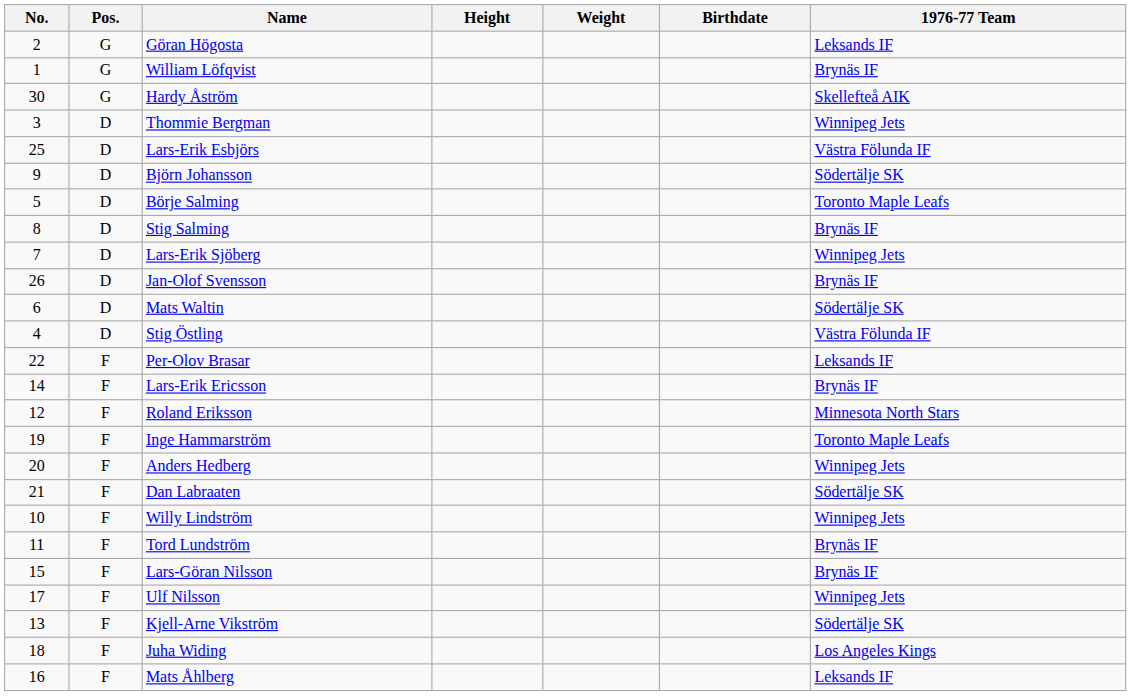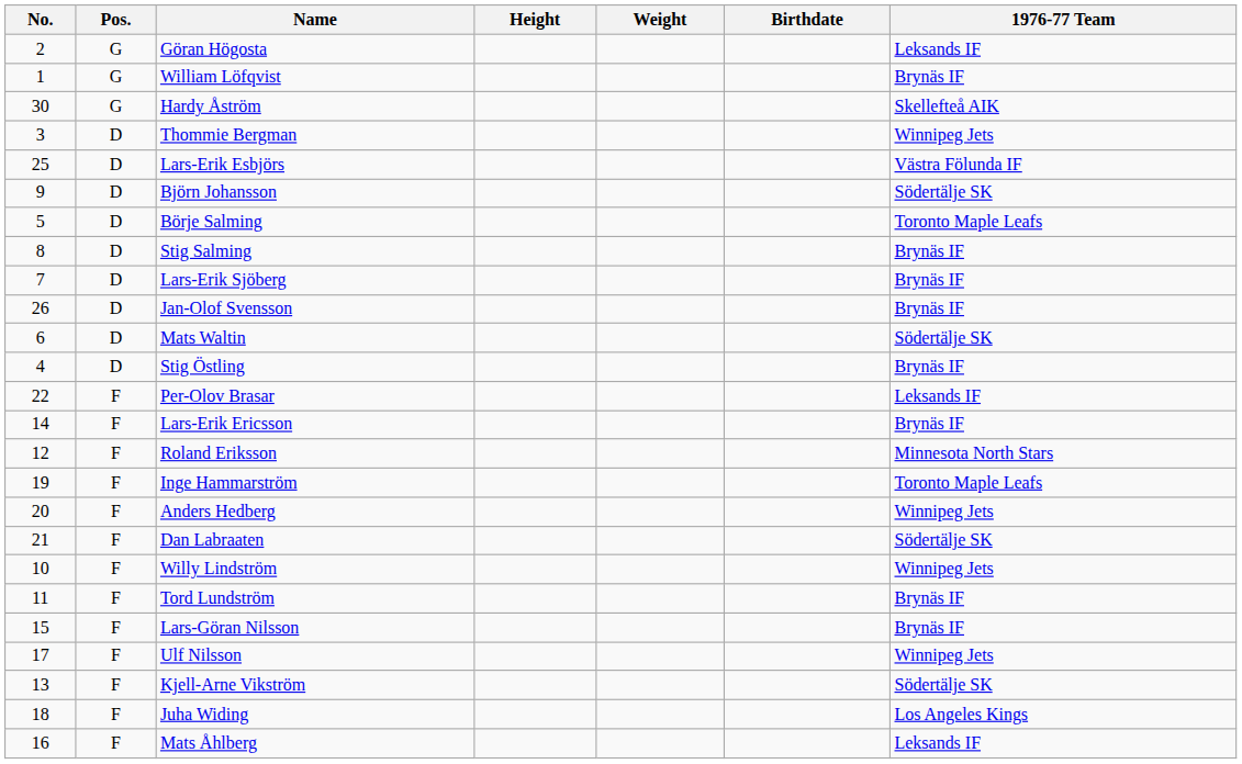 <table class="wikitable sortable" width="80%" style="font-size: 90%; text-align: center;">
 <tr>
 <th>No.</th>
 <th>Pos.</th>
 <th>Name</th>
 <th>Height</th>
 <th>Weight</th>
 <th>Birthdate</th>
 <th>1976-77 Team</th>
 </tr>
 <tr>
 <td>2</td>
 <td>G</td>
 <td style="text-align:left;"><a href='#'>Göran Högosta</a></td>
 <td></td>
 <td></td>
 <td style="text-align:right;"></td>
 <td style="text-align:left;"> <a href='#'>Leksands IF</a></td>
 </tr>
 <tr>
 <td>1</td>
 <td>G</td>
 <td style="text-align:left;"><a href='#'>William Löfqvist</a></td>
 <td></td>
 <td></td>
 <td style="text-align:right;"></td>
 <td style="text-align:left;"> <a href='#'>Brynäs IF</a></td>
 </tr>
 <tr>
 <td>30</td>
 <td>G</td>
 <td style="text-align:left;"><a href='#'>Hardy Åström</a></td>
 <td></td>
 <td></td>
 <td style="text-align:right;"></td>
 <td style="text-align:left;"> <a href='#'>Skellefteå AIK</a></td>
 </tr>
 <tr>
 <td>3</td>
 <td>D</td>
 <td style="text-align:left;"><a href='#'>Thommie Bergman</a></td>
 <td></td>
 <td></td>
 <td style="text-align:right;"></td>
 <td style="text-align:left;"> <a href='#'>Winnipeg Jets</a></td>
 </tr>
 <tr>
 <td>25</td>
 <td>D</td>
 <td style="text-align:left;"><a href='#'>Lars-Erik Esbjörs</a></td>
 <td></td>
 <td></td>
 <td style="text-align:right;"></td>
 <td style="text-align:left;"> <a href='#'>Västra Fölunda IF</a></td>
 </tr>
 <tr>
 <td>9</td>
 <td>D</td>
 <td style="text-align:left;"><a href='#'>Björn Johansson</a></td>
 <td></td>
 <td></td>
 <td style="text-align:right;"></td>
 <td style="text-align:left;"> <a href='#'>Södertälje SK</a></td>
 </tr>
 <tr>
 <td>5</td>
 <td>D</td>
 <td style="text-align:left;"><a href='#'>Börje Salming</a></td>
 <td></td>
 <td></td>
 <td style="text-align:right;"></td>
 <td style="text-align:left;"> <a href='#'>Toronto Maple Leafs</a></td>
 </tr>
 <tr>
 <td>8</td>
 <td>D</td>
 <td style="text-align:left;"><a href='#'>Stig Salming</a></td>
 <td></td>
 <td></td>
 <td style="text-align:right;"></td>
 <td style="text-align:left;"> <a href='#'>Brynäs IF</a></td>
 </tr>
 <tr>
 <td>7</td>
 <td>D</td>
 <td style="text-align:left;"><a href='#'>Lars-Erik Sjöberg</a></td>
 <td></td>
 <td></td>
 <td style="text-align:right;"></td>
-<td style="text-align:left;"> <a href='#'>Winnipeg Jets</a></td>
+<td style="text-align:left;"> <a href='#'>Brynäs IF</a></td>
 </tr>
 <tr>
 <td>26</td>
 <td>D</td>
 <td style="text-align:left;"><a href='#'>Jan-Olof Svensson</a></td>
 <td></td>
 <td></td>
 <td style="text-align:right;"></td>
 <td style="text-align:left;"> <a href='#'>Brynäs IF</a></td>
 </tr>
 <tr>
 <td>6</td>
 <td>D</td>
 <td style="text-align:left;"><a href='#'>Mats Waltin</a></td>
 <td></td>
 <td></td>
 <td style="text-align:right;"></td>
 <td style="text-align:left;"> <a href='#'>Södertälje SK</a></td>
 </tr>
 <tr>
 <td>4</td>
 <td>D</td>
 <td style="text-align:left;"><a href='#'>Stig Östling</a></td>
 <td></td>
 <td></td>
 <td style="text-align:right;"></td>
-<td style="text-align:left;"> <a href='#'>Västra Fölunda IF</a></td>
+<td style="text-align:left;"> <a href='#'>Brynäs IF</a></td>
 </tr>
 <tr>
 <td>22</td>
 <td>F</td>
 <td style="text-align:left;"><a href='#'>Per-Olov Brasar</a></td>
 <td></td>
 <td></td>
 <td style="text-align:right;"></td>
 <td style="text-align:left;"> <a href='#'>Leksands IF</a></td>
 </tr>
 <tr>
 <td>14</td>
 <td>F</td>
 <td style="text-align:left;"><a href='#'>Lars-Erik Ericsson</a></td>
 <td></td>
 <td></td>
 <td style="text-align:right;"></td>
 <td style="text-align:left;"> <a href='#'>Brynäs IF</a></td>
 </tr>
 <tr>
 <td>12</td>
 <td>F</td>
 <td style="text-align:left;"><a href='#'>Roland Eriksson</a></td>
 <td></td>
 <td></td>
 <td style="text-align:right;"></td>
 <td style="text-align:left;"> <a href='#'>Minnesota North Stars</a></td>
 </tr>
 <tr>
 <td>19</td>
 <td>F</td>
 <td style="text-align:left;"><a href='#'>Inge Hammarström</a></td>
 <td></td>
 <td></td>
 <td style="text-align:right;"></td>
 <td style="text-align:left;"> <a href='#'>Toronto Maple Leafs</a></td>
 </tr>
 <tr>
 <td>20</td>
 <td>F</td>
 <td style="text-align:left;"><a href='#'>Anders Hedberg</a></td>
 <td></td>
 <td></td>
 <td style="text-align:right;"></td>
 <td style="text-align:left;"> <a href='#'>Winnipeg Jets</a></td>
 </tr>
 <tr>
 <td>21</td>
 <td>F</td>
 <td style="text-align:left;"><a href='#'>Dan Labraaten</a></td>
 <td></td>
 <td></td>
 <td style="text-align:right;"></td>
 <td style="text-align:left;"> <a href='#'>Södertälje SK</a></td>
 </tr>
 <tr>
 <td>10</td>
 <td>F</td>
 <td style="text-align:left;"><a href='#'>Willy Lindström</a></td>
 <td></td>
 <td></td>
 <td style="text-align:right;"></td>
 <td style="text-align:left;"> <a href='#'>Winnipeg Jets</a></td>
 </tr>
 <tr>
 <td>11</td>
 <td>F</td>
 <td style="text-align:left;"><a href='#'>Tord Lundström</a></td>
 <td></td>
 <td></td>
 <td style="text-align:right;"></td>
 <td style="text-align:left;"> <a href='#'>Brynäs IF</a></td>
 </tr>
 <tr>
 <td>15</td>
 <td>F</td>
 <td style="text-align:left;"><a href='#'>Lars-Göran Nilsson</a></td>
 <td></td>
 <td></td>
 <td style="text-align:right;"></td>
 <td style="text-align:left;"> <a href='#'>Brynäs IF</a></td>
 </tr>
 <tr>
 <td>17</td>
 <td>F</td>
 <td style="text-align:left;"><a href='#'>Ulf Nilsson</a></td>
 <td></td>
 <td></td>
 <td style="text-align:right;"></td>
 <td style="text-align:left;"> <a href='#'>Winnipeg Jets</a></td>
 </tr>
 <tr>
 <td>13</td>
 <td>F</td>
 <td style="text-align:left;"><a href='#'>Kjell-Arne Vikström</a></td>
 <td></td>
 <td></td>
 <td style="text-align:right;"></td>
 <td style="text-align:left;"> <a href='#'>Södertälje SK</a></td>
 </tr>
 <tr>
 <td>18</td>
 <td>F</td>
 <td style="text-align:left;"><a href='#'>Juha Widing</a></td>
 <td></td>
 <td></td>
 <td style="text-align:right;"></td>
 <td style="text-align:left;"> <a href='#'>Los Angeles Kings</a></td>
 </tr>
 <tr>
 <td>16</td>
 <td>F</td>
 <td style="text-align:left;"><a href='#'>Mats Åhlberg</a></td>
 <td></td>
 <td></td>
 <td style="text-align:right;"></td>
 <td style="text-align:left;"> <a href='#'>Leksands IF</a></td>
 </tr>
 </table>
